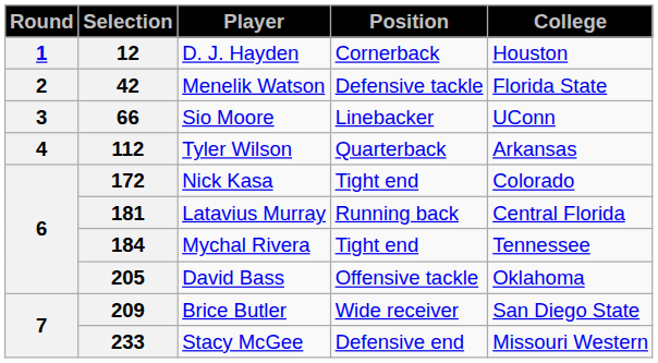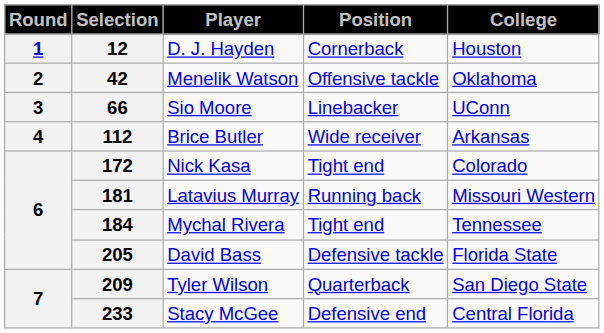 <table class="wikitable" style="font-size: 95%;">
 <tr>
 <th style="color:silver; background:black;">Round</th>
 <th style="color:silver; background:black;">Selection</th>
 <th style="color:silver; background:black;">Player</th>
 <th style="color:silver; background:black;">Position</th>
 <th style="color:silver; background:black;">College</th>
 </tr>
 <tr>
 <th><a href='#'>1</a></th>
 <th>12</th>
 <td><a href='#'>D. J. Hayden</a></td>
 <td><a href='#'>Cornerback</a></td>
 <td><a href='#'>Houston</a></td>
 </tr>
 <tr>
 <th>2</th>
 <th>42</th>
 <td><a href='#'>Menelik Watson</a></td>
-<td><a href='#'>Defensive tackle</a></td>
-<td><a href='#'>Florida State</a></td>
+<td><a href='#'>Offensive tackle</a></td>
+<td><a href='#'>Oklahoma</a></td>
 </tr>
 <tr>
 <th>3</th>
 <th>66</th>
 <td><a href='#'>Sio Moore</a></td>
 <td><a href='#'>Linebacker</a></td>
 <td><a href='#'>UConn</a></td>
 </tr>
 <tr>
 <th>4</th>
 <th>112</th>
-<td><a href='#'>Tyler Wilson</a></td>
-<td><a href='#'>Quarterback</a></td>
+<td><a href='#'>Brice Butler</a></td>
+<td><a href='#'>Wide receiver</a></td>
 <td><a href='#'>Arkansas</a></td>
 </tr>
 <tr>
 <th rowspan="4">6</th>
 <th>172</th>
 <td><a href='#'>Nick Kasa</a></td>
 <td><a href='#'>Tight end</a></td>
 <td><a href='#'>Colorado</a></td>
 </tr>
 <tr>
 <th>181</th>
 <td><a href='#'>Latavius Murray</a></td>
 <td><a href='#'>Running back</a></td>
-<td><a href='#'>Central Florida</a></td>
+<td><a href='#'>Missouri Western</a></td>
 </tr>
 <tr>
 <th>184</th>
 <td><a href='#'>Mychal Rivera</a></td>
 <td><a href='#'>Tight end</a></td>
 <td><a href='#'>Tennessee</a></td>
 </tr>
 <tr>
 <th>205</th>
 <td><a href='#'>David Bass</a></td>
-<td><a href='#'>Offensive tackle</a></td>
-<td><a href='#'>Oklahoma</a></td>
+<td><a href='#'>Defensive tackle</a></td>
+<td><a href='#'>Florida State</a></td>
 </tr>
 <tr>
 <th rowspan="2">7</th>
 <th>209</th>
-<td><a href='#'>Brice Butler</a></td>
-<td><a href='#'>Wide receiver</a></td>
+<td><a href='#'>Tyler Wilson</a></td>
+<td><a href='#'>Quarterback</a></td>
 <td><a href='#'>San Diego State</a></td>
 </tr>
 <tr>
 <th>233</th>
 <td><a href='#'>Stacy McGee</a></td>
 <td><a href='#'>Defensive end</a></td>
-<td><a href='#'>Missouri Western</a></td>
+<td><a href='#'>Central Florida</a></td>
 </tr>
 </table>
